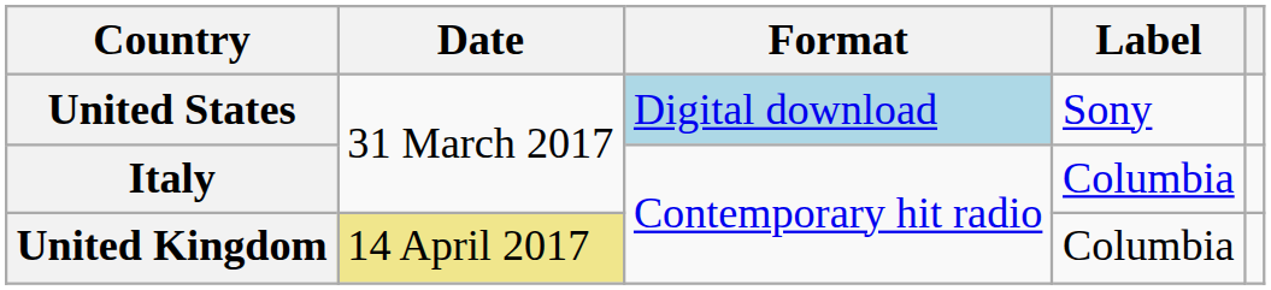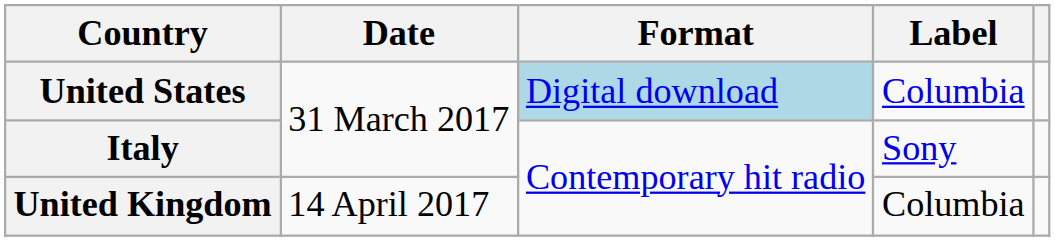 <table class="wikitable plainrowheaders">
 <tr>
 <th scope="col">Country</th>
 <th scope="col">Date</th>
 <th scope="col">Format</th>
 <th scope="col">Label</th>
 <th scope="col" class="unsortable"></th>
 </tr>
 <tr>
 <th scope="row">United States</th>
 <td rowspan="2">31 March 2017</td>
 <td style="background: lightblue;"><a href='#'>Digital download</a></td>
-<td><a href='#'>Sony</a></td>
+<td><a href='#'>Columbia</a></td>
 <td></td>
 </tr>
 <tr>
 <th scope="row">Italy</th>
 <td rowspan="2"><a href='#'>Contemporary hit radio</a></td>
-<td><a href='#'>Columbia</a></td>
+<td><a href='#'>Sony</a></td>
 <td></td>
 </tr>
 <tr>
 <th scope="row">United Kingdom</th>
-<td style="background: khaki;">14 April 2017</td>
+<td>14 April 2017</td>
 <td>Columbia</td>
 <td></td>
 </tr>
 </table>
